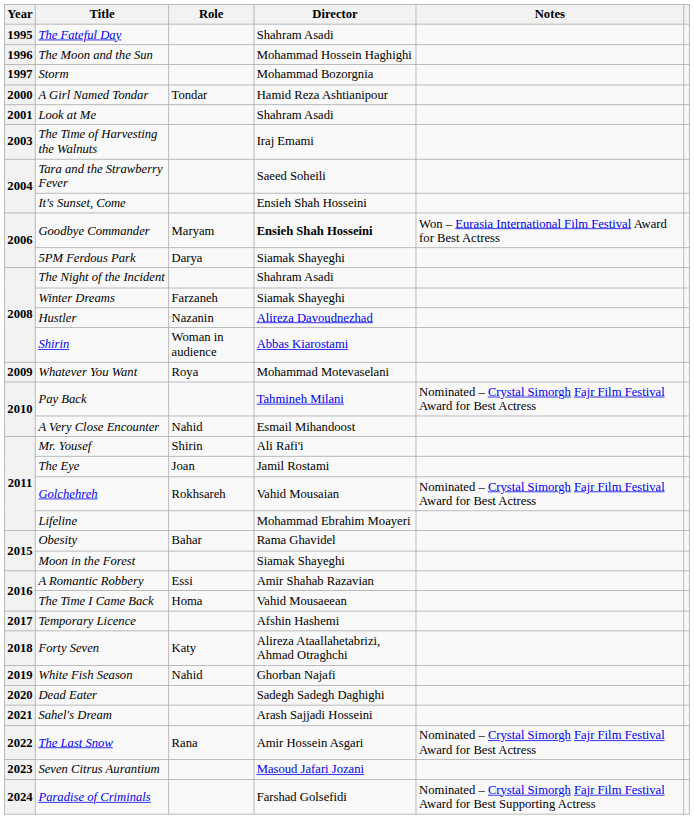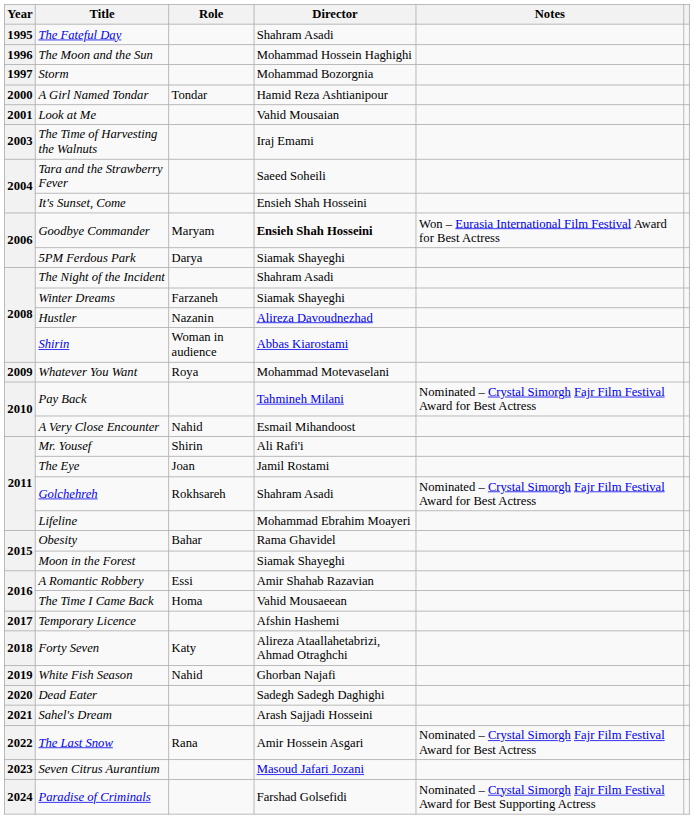 <table class="wikitable plainrowheaders sortable"  style=font-size:100%>
 <tr>
 <th scope="col">Year</th>
 <th scope="col">Title</th>
 <th scope="col">Role</th>
 <th scope="col">Director</th>
 <th scope="col">Notes</th>
 <th scope="col" class="unsortable"></th>
 </tr>
 <tr>
 <th scope=row>1995</th>
 <td><em><a href='#'>The Fateful Day</a></em></td>
 <td></td>
 <td>Shahram Asadi</td>
 <td></td>
 <td></td>
 </tr>
 <tr>
 <th scope=row>1996</th>
 <td><em>The Moon and the Sun</em></td>
 <td></td>
 <td>Mohammad Hossein Haghighi</td>
 <td></td>
 <td></td>
 </tr>
 <tr>
 <th scope=row>1997</th>
 <td><em>Storm</em></td>
 <td></td>
 <td>Mohammad Bozorgnia</td>
 <td></td>
 <td></td>
 </tr>
 <tr>
 <th scope=row>2000</th>
 <td><em>A Girl Named Tondar</em></td>
 <td>Tondar</td>
 <td>Hamid Reza Ashtianipour</td>
 <td></td>
 <td></td>
 </tr>
 <tr>
 <th scope=row>2001</th>
 <td><em>Look at Me</em></td>
 <td></td>
-<td>Shahram Asadi</td>
+<td>Vahid Mousaian</td>
 <td></td>
 <td></td>
 </tr>
 <tr>
 <th scope=row>2003</th>
 <td><em>The Time of Harvesting the Walnuts</em></td>
 <td></td>
 <td>Iraj Emami</td>
 <td></td>
 <td></td>
 </tr>
 <tr>
 <th scope=row rowspan="2">2004</th>
 <td><em>Tara and the Strawberry Fever</em></td>
 <td></td>
 <td>Saeed Soheili</td>
 <td></td>
 <td></td>
 </tr>
 <tr>
 <td><em>It's Sunset, Come</em></td>
 <td></td>
 <td>Ensieh Shah Hosseini</td>
 <td></td>
 <td></td>
 </tr>
 <tr>
 <th scope=row rowspan="2">2006</th>
 <td><em>Goodbye Commander</em></td>
 <td>Maryam</td>
 <td><strong>Ensieh Shah Hosseini</strong></td>
 <td>Won – <a href='#'>Eurasia International Film Festival</a> Award for Best Actress</td>
 <td></td>
 </tr>
 <tr>
 <td><em>5PM Ferdous Park</em></td>
 <td>Darya</td>
 <td>Siamak Shayeghi</td>
 <td></td>
 <td></td>
 </tr>
 <tr>
 <th scope=row rowspan="4">2008</th>
 <td><em>The Night of the Incident</em></td>
 <td></td>
 <td>Shahram Asadi</td>
 <td></td>
 <td></td>
 </tr>
 <tr>
 <td><em>Winter Dreams</em></td>
 <td>Farzaneh</td>
 <td>Siamak Shayeghi</td>
 <td></td>
 <td></td>
 </tr>
 <tr>
 <td><em>Hustler</em></td>
 <td>Nazanin</td>
 <td><a href='#'>Alireza Davoudnezhad</a></td>
 <td></td>
 <td></td>
 </tr>
 <tr>
 <td><em><a href='#'>Shirin</a></em></td>
 <td>Woman in audience</td>
 <td><a href='#'>Abbas Kiarostami</a></td>
 <td></td>
 <td></td>
 </tr>
 <tr>
 <th scope=row>2009</th>
 <td><em>Whatever You Want</em></td>
 <td>Roya</td>
 <td>Mohammad Motevaselani</td>
 <td></td>
 <td></td>
 </tr>
 <tr>
 <th scope=row rowspan="2">2010</th>
 <td><em>Pay Back</em></td>
 <td></td>
 <td><a href='#'>Tahmineh Milani</a></td>
 <td>Nominated – <a href='#'>Crystal Simorgh</a> <a href='#'>Fajr Film Festival</a> Award for Best Actress</td>
 <td></td>
 </tr>
 <tr>
 <td><em>A Very Close Encounter</em></td>
 <td>Nahid</td>
 <td>Esmail Mihandoost</td>
 <td></td>
 <td></td>
 </tr>
 <tr>
 <th scope=row rowspan="4">2011</th>
 <td><em>Mr. Yousef</em></td>
 <td>Shirin</td>
 <td>Ali Rafi'i</td>
 <td></td>
 <td></td>
 </tr>
 <tr>
 <td><em>The Eye</em></td>
 <td>Joan</td>
 <td>Jamil Rostami</td>
 <td></td>
 <td></td>
 </tr>
 <tr>
 <td><em><a href='#'>Golchehreh</a></em></td>
 <td>Rokhsareh</td>
-<td>Vahid Mousaian</td>
+<td>Shahram Asadi</td>
 <td>Nominated – <a href='#'>Crystal Simorgh</a> <a href='#'>Fajr Film Festival</a> Award for Best Actress</td>
 <td></td>
 </tr>
 <tr>
 <td><em>Lifeline</em></td>
 <td></td>
 <td>Mohammad Ebrahim Moayeri</td>
 <td></td>
 <td></td>
 </tr>
 <tr>
 <th scope=row rowspan="2">2015</th>
 <td><em>Obesity</em></td>
 <td>Bahar</td>
 <td>Rama Ghavidel</td>
 <td></td>
 <td></td>
 </tr>
 <tr>
 <td><em>Moon in the Forest</em></td>
 <td></td>
 <td>Siamak Shayeghi</td>
 <td></td>
 <td></td>
 </tr>
 <tr>
 <th scope=row rowspan="2">2016</th>
 <td><em>A Romantic Robbery</em></td>
 <td>Essi</td>
 <td>Amir Shahab Razavian</td>
 <td></td>
 <td></td>
 </tr>
 <tr>
 <td><em>The Time I Came Back</em></td>
 <td>Homa</td>
 <td>Vahid Mousaeean</td>
 <td></td>
 <td></td>
 </tr>
 <tr>
 <th scope=row>2017</th>
 <td><em>Temporary Licence</em></td>
 <td></td>
 <td>Afshin Hashemi</td>
 <td></td>
 <td></td>
 </tr>
 <tr>
 <th scope=row>2018</th>
 <td><em>Forty Seven</em></td>
 <td>Katy</td>
 <td>Alireza Ataallahetabrizi, Ahmad Otraghchi</td>
 <td></td>
 <td></td>
 </tr>
 <tr>
 <th scope=row>2019</th>
 <td><em>White Fish Season</em></td>
 <td>Nahid</td>
 <td>Ghorban Najafi</td>
 <td></td>
 <td></td>
 </tr>
 <tr>
 <th scope=row>2020</th>
 <td><em>Dead Eater</em></td>
 <td></td>
 <td>Sadegh Sadegh Daghighi</td>
 <td></td>
 <td></td>
 </tr>
 <tr>
 <th scope=row>2021</th>
 <td><em>Sahel's Dream</em></td>
 <td></td>
 <td>Arash Sajjadi Hosseini</td>
 <td></td>
 <td></td>
 </tr>
 <tr>
 <th scope=row>2022</th>
 <td><em><a href='#'>The Last Snow</a></em></td>
 <td>Rana</td>
 <td>Amir Hossein Asgari</td>
 <td>Nominated – <a href='#'>Crystal Simorgh</a> <a href='#'>Fajr Film Festival</a> Award for Best Actress</td>
 <td></td>
 </tr>
 <tr>
 <th scope=row>2023</th>
 <td><em>Seven Citrus Aurantium</em></td>
 <td></td>
 <td><a href='#'>Masoud Jafari Jozani</a></td>
 <td></td>
 <td></td>
 </tr>
 <tr>
 <th scope=row>2024</th>
 <td><em><a href='#'>Paradise of Criminals</a></em></td>
 <td></td>
 <td>Farshad Golsefidi</td>
 <td>Nominated – <a href='#'>Crystal Simorgh</a> <a href='#'>Fajr Film Festival</a> Award for Best Supporting Actress</td>
 <td></td>
 </tr>
 </table>
